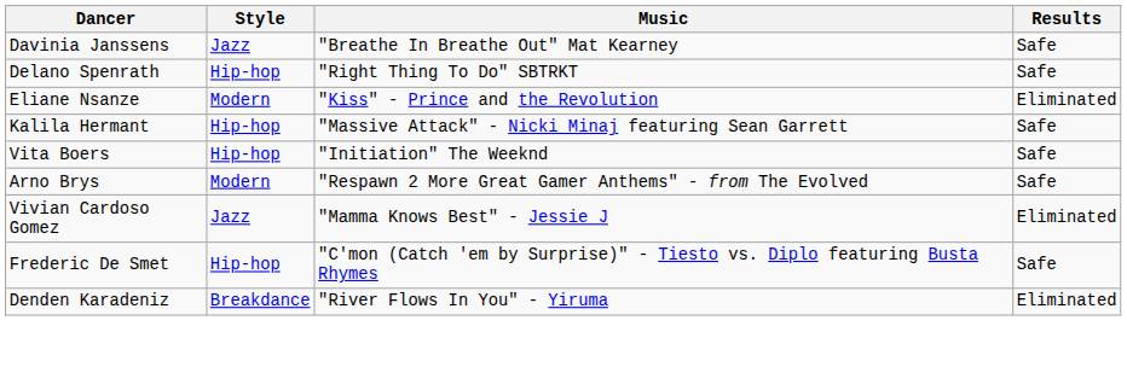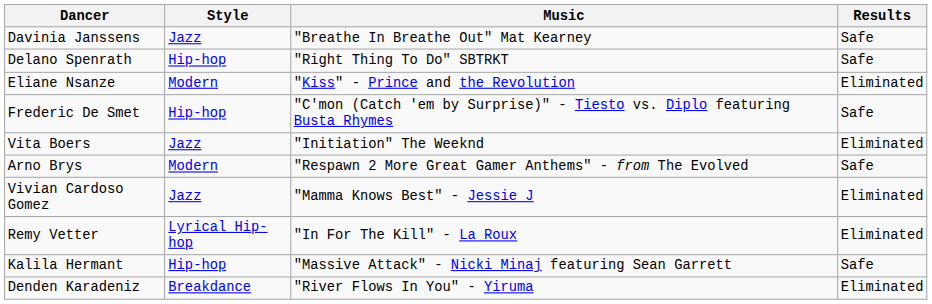 <table Class = "wikitable">
 <tr>
 <th>Dancer</th>
 <th>Style</th>
 <th>Music</th>
 <th>Results</th>
 </tr>
 <tr>
 <td>Davinia Janssens</td>
 <td><a href='#'>Jazz</a></td>
 <td>"Breathe In Breathe Out" Mat Kearney</td>
 <td>Safe</td>
 </tr>
 <tr>
 <td>Delano Spenrath</td>
 <td><a href='#'>Hip-hop</a></td>
 <td>"Right Thing To Do" SBTRKT</td>
 <td>Safe</td>
 </tr>
 <tr>
 <td>Eliane Nsanze</td>
 <td><a href='#'>Modern</a></td>
 <td>"<a href='#'>Kiss</a>" - <a href='#'>Prince</a> and <a href='#'>the Revolution</a></td>
 <td>Eliminated</td>
 </tr>
 <tr>
-<td>Kalila Hermant</td>
+<td>Frederic De Smet</td>
 <td><a href='#'>Hip-hop</a></td>
-<td>"Massive Attack" - <a href='#'>Nicki Minaj</a> featuring Sean Garrett</td>
+<td>"C'mon (Catch 'em by Surprise)" - <a href='#'>Tiesto</a> vs. <a href='#'>Diplo</a> featuring <a href='#'>Busta Rhymes</a></td>
 <td>Safe</td>
 </tr>
 <tr>
 <td>Vita Boers</td>
-<td><a href='#'>Hip-hop</a></td>
+<td><a href='#'>Jazz</a></td>
 <td>"Initiation" The Weeknd</td>
-<td>Safe</td>
+<td>Eliminated</td>
 </tr>
 <tr>
 <td>Arno Brys</td>
 <td><a href='#'>Modern</a></td>
 <td>"Respawn 2 More Great Gamer Anthems" -<em> from</em> The Evolved</td>
 <td>Safe</td>
 </tr>
 <tr>
 <td>Vivian Cardoso Gomez</td>
 <td><a href='#'>Jazz</a></td>
 <td>"Mamma Knows Best" - <a href='#'>Jessie J</a></td>
 <td>Eliminated</td>
 </tr>
 <tr>
-<td>Frederic De Smet</td>
+<td>Remy Vetter</td>
+<td><a href='#'>Lyrical Hip-hop</a></td>
+<td>"In For The Kill" - <a href='#'>La Roux</a></td>
+<td>Eliminated</td>
+</tr>
+<tr>
+<td>Kalila Hermant</td>
 <td><a href='#'>Hip-hop</a></td>
-<td>"C'mon (Catch 'em by Surprise)" - <a href='#'>Tiesto</a> vs. <a href='#'>Diplo</a> featuring <a href='#'>Busta Rhymes</a></td>
+<td>"Massive Attack" - <a href='#'>Nicki Minaj</a> featuring Sean Garrett</td>
 <td>Safe</td>
 </tr>
 <tr>
 <td>Denden Karadeniz</td>
 <td><a href='#'>Breakdance</a></td>
 <td>"River Flows In You" - <a href='#'>Yiruma</a></td>
 <td>Eliminated</td>
 </tr>
 </table>
